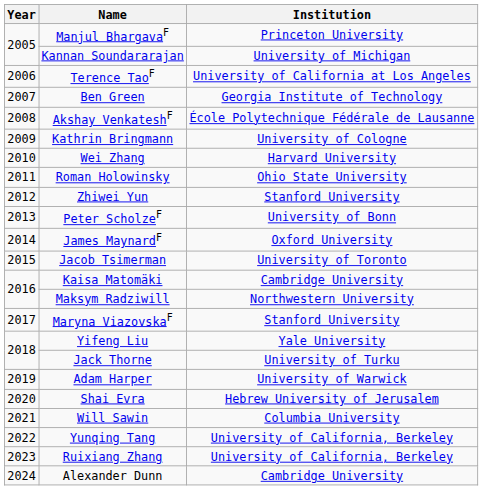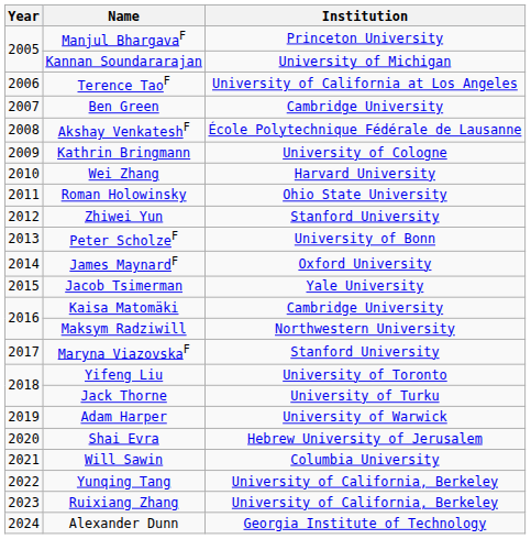 <table class="wikitable" style="text-align: center;">
 <tr bgcolor="#d1e4fd">
 <th>Year</th>
 <th>Name</th>
 <th>Institution</th>
 </tr>
 <tr>
 <td rowspan="2">2005</td>
 <td><a href='#'>Manjul Bhargava</a><sup>F</sup></td>
 <td><a href='#'>Princeton University</a></td>
 </tr>
 <tr>
 <td><a href='#'>Kannan Soundararajan</a></td>
 <td><a href='#'>University of Michigan</a></td>
 </tr>
 <tr>
 <td>2006</td>
 <td><a href='#'>Terence Tao</a><sup>F</sup></td>
 <td><a href='#'>University of California at Los Angeles</a></td>
 </tr>
 <tr>
 <td>2007</td>
 <td><a href='#'>Ben Green</a></td>
-<td><a href='#'>Georgia Institute of Technology</a></td>
+<td><a href='#'>Cambridge University</a></td>
 </tr>
 <tr>
 <td>2008</td>
 <td><a href='#'>Akshay Venkatesh</a><sup>F</sup></td>
 <td><a href='#'>École Polytechnique Fédérale de Lausanne</a></td>
 </tr>
 <tr>
 <td>2009</td>
 <td><a href='#'>Kathrin Bringmann</a></td>
 <td><a href='#'>University of Cologne</a></td>
 </tr>
 <tr>
 <td>2010</td>
 <td><a href='#'>Wei Zhang</a></td>
 <td><a href='#'>Harvard University</a></td>
 </tr>
 <tr>
 <td>2011</td>
 <td><a href='#'>Roman Holowinsky</a></td>
 <td><a href='#'>Ohio State University</a></td>
 </tr>
 <tr>
 <td>2012</td>
 <td><a href='#'>Zhiwei Yun</a></td>
 <td><a href='#'>Stanford University</a></td>
 </tr>
 <tr>
 <td>2013</td>
 <td><a href='#'>Peter Scholze</a><sup>F</sup></td>
 <td><a href='#'>University of Bonn</a></td>
 </tr>
 <tr>
 <td>2014</td>
 <td><a href='#'>James Maynard</a><sup>F</sup></td>
 <td><a href='#'>Oxford University</a></td>
 </tr>
 <tr>
 <td>2015</td>
 <td><a href='#'>Jacob Tsimerman</a></td>
-<td><a href='#'>University of Toronto</a></td>
+<td><a href='#'>Yale University</a></td>
 </tr>
 <tr>
 <td rowspan="2">2016</td>
 <td><a href='#'>Kaisa Matomäki</a></td>
 <td><a href='#'>Cambridge University</a></td>
 </tr>
 <tr>
 <td><a href='#'>Maksym Radziwill</a></td>
 <td><a href='#'>Northwestern University</a></td>
 </tr>
 <tr>
 <td>2017</td>
 <td><a href='#'>Maryna Viazovska</a><sup>F</sup></td>
 <td><a href='#'>Stanford University</a></td>
 </tr>
 <tr>
 <td rowspan="2">2018</td>
 <td><a href='#'>Yifeng Liu</a></td>
-<td><a href='#'>Yale University</a></td>
+<td><a href='#'>University of Toronto</a></td>
 </tr>
 <tr>
 <td><a href='#'>Jack Thorne</a></td>
 <td><a href='#'>University of Turku</a></td>
 </tr>
 <tr>
 <td>2019</td>
 <td><a href='#'>Adam Harper</a></td>
 <td><a href='#'>University of Warwick</a></td>
 </tr>
 <tr>
 <td>2020</td>
 <td><a href='#'>Shai Evra</a></td>
 <td><a href='#'>Hebrew University of Jerusalem</a></td>
 </tr>
 <tr>
 <td>2021</td>
 <td><a href='#'>Will Sawin</a></td>
 <td><a href='#'>Columbia University</a></td>
 </tr>
 <tr>
 <td>2022</td>
 <td><a href='#'>Yunqing Tang</a></td>
 <td><a href='#'>University of California, Berkeley</a></td>
 </tr>
 <tr>
 <td>2023</td>
 <td><a href='#'>Ruixiang Zhang</a></td>
 <td><a href='#'>University of California, Berkeley</a></td>
 </tr>
 <tr>
 <td>2024</td>
 <td>Alexander Dunn</td>
-<td><a href='#'>Cambridge University</a></td>
+<td><a href='#'>Georgia Institute of Technology</a></td>
 </tr>
 </table>
